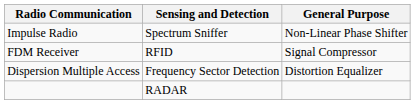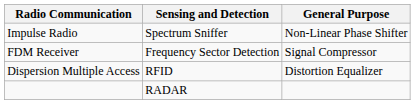 <table class="wikitable">
 <tr>
 <th>Radio Communication</th>
 <th>Sensing and Detection</th>
 <th>General Purpose</th>
 </tr>
 <tr>
 <td>Impulse Radio</td>
 <td>Spectrum Sniffer</td>
 <td>Non-Linear Phase Shifter</td>
 </tr>
 <tr>
 <td>FDM Receiver</td>
-<td>RFID</td>
+<td>Frequency Sector Detection</td>
 <td>Signal Compressor</td>
 </tr>
 <tr>
 <td>Dispersion Multiple Access</td>
-<td>Frequency Sector Detection</td>
+<td>RFID</td>
 <td>Distortion Equalizer</td>
 </tr>
 <tr>
 <td></td>
 <td>RADAR</td>
 <td></td>
 </tr>
 </table>
